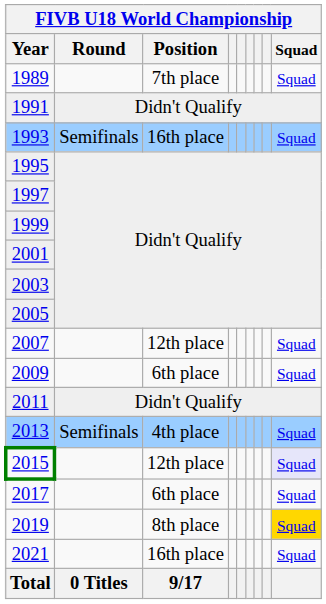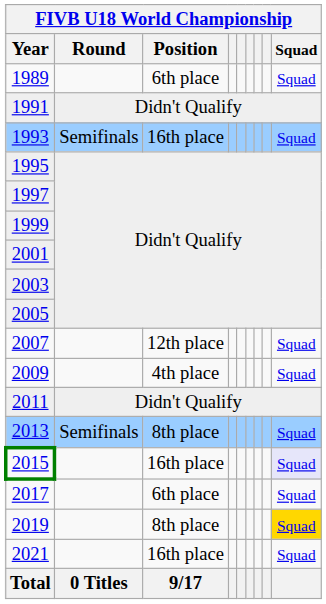 <table class="wikitable" style="text-align: center;">
 <tr>
 <th colspan=9><a href='#'>FIVB U18 World Championship</a></th>
 </tr>
 <tr>
 <th>Year</th>
 <th>Round</th>
 <th>Position</th>
 <th></th>
 <th></th>
 <th></th>
 <th></th>
 <th></th>
 <th><small>Squad</small></th>
 </tr>
 <tr>
 <td> <a href='#'>1989</a></td>
 <td></td>
-<td>7th place</td>
+<td>6th place</td>
 <td></td>
 <td></td>
 <td></td>
 <td></td>
 <td></td>
 <td><small> <a href='#'>Squad</a></small></td>
 </tr>
 <tr bgcolor="efefef">
 <td> <a href='#'>1991</a></td>
 <td colspan=9>Didn't Qualify</td>
 </tr>
 <tr bgcolor=9acdff>
 <td> <a href='#'>1993</a></td>
 <td>Semifinals</td>
 <td>16th place</td>
 <td></td>
 <td></td>
 <td></td>
 <td></td>
 <td></td>
 <td><small> <a href='#'>Squad</a></small></td>
 </tr>
 <tr bgcolor="efefef">
 <td> <a href='#'>1995</a></td>
 <td colspan=9 rowspan=6>Didn't Qualify</td>
 </tr>
 <tr bgcolor="efefef">
 <td> <a href='#'>1997</a></td>
 </tr>
 <tr bgcolor="efefef">
 <td> <a href='#'>1999</a></td>
 </tr>
 <tr bgcolor="efefef">
 <td> <a href='#'>2001</a></td>
 </tr>
 <tr bgcolor="efefef">
 <td> <a href='#'>2003</a></td>
 </tr>
 <tr bgcolor="efefef">
 <td> <a href='#'>2005</a></td>
 </tr>
 <tr>
 <td> <a href='#'>2007</a></td>
 <td></td>
 <td>12th place</td>
 <td></td>
 <td></td>
 <td></td>
 <td></td>
 <td></td>
 <td><small><a href='#'>Squad</a></small></td>
 </tr>
 <tr>
 <td> <a href='#'>2009</a></td>
 <td></td>
-<td>6th place</td>
+<td>4th place</td>
 <td></td>
 <td></td>
 <td></td>
 <td></td>
 <td></td>
 <td><small><a href='#'>Squad</a></small></td>
 </tr>
 <tr bgcolor="efefef">
 <td> <a href='#'>2011</a></td>
 <td colspan=9>Didn't Qualify</td>
 </tr>
 <tr bgcolor=9acdff>
 <td> <a href='#'>2013</a></td>
 <td>Semifinals</td>
-<td>4th place</td>
+<td>8th place</td>
 <td></td>
 <td></td>
 <td></td>
 <td></td>
 <td></td>
 <td><small> <a href='#'>Squad</a></small></td>
 </tr>
 <tr>
 <td Style="border: 3px solid green"> <a href='#'>2015</a></td>
 <td></td>
-<td>12th place</td>
+<td>16th place</td>
 <td></td>
 <td></td>
 <td></td>
 <td></td>
 <td></td>
 <td style="background: lavender;"><small><a href='#'>Squad</a></small></td>
 </tr>
 <tr>
 <td> <a href='#'>2017</a></td>
 <td></td>
 <td>6th place</td>
 <td></td>
 <td></td>
 <td></td>
 <td></td>
 <td></td>
 <td><small><a href='#'>Squad</a></small></td>
 </tr>
 <tr>
 <td> <a href='#'>2019</a></td>
 <td></td>
 <td>8th place</td>
 <td></td>
 <td></td>
 <td></td>
 <td></td>
 <td></td>
 <td style="background: gold;"><small><a href='#'>Squad</a></small></td>
 </tr>
 <tr>
 <td> <a href='#'>2021</a></td>
 <td></td>
 <td>16th place</td>
 <td></td>
 <td></td>
 <td></td>
 <td></td>
 <td></td>
 <td><small><a href='#'>Squad</a></small></td>
 </tr>
 <tr>
 <th>Total</th>
 <th>0 Titles</th>
 <th>9/17</th>
 <th></th>
 <th></th>
 <th></th>
 <th></th>
 <th></th>
 <th></th>
 </tr>
 </table>
